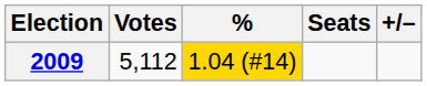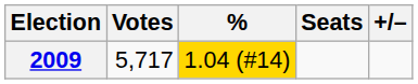 <table class=wikitable style="text-align: right;">
 <tr>
 <th>Election</th>
 <th>Votes</th>
 <th>%</th>
 <th>Seats</th>
 <th>+/–</th>
 </tr>
 <tr>
 <th><a href='#'>2009</a></th>
-<td>5,112</td>
+<td>5,717</td>
 <td style="background: gold;">1.04 (#14)</td>
 <td></td>
 <td></td>
 </tr>
 </table>
